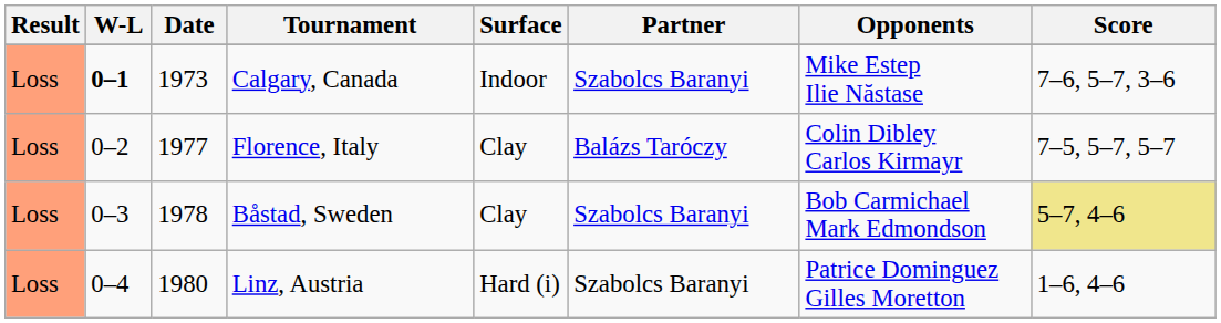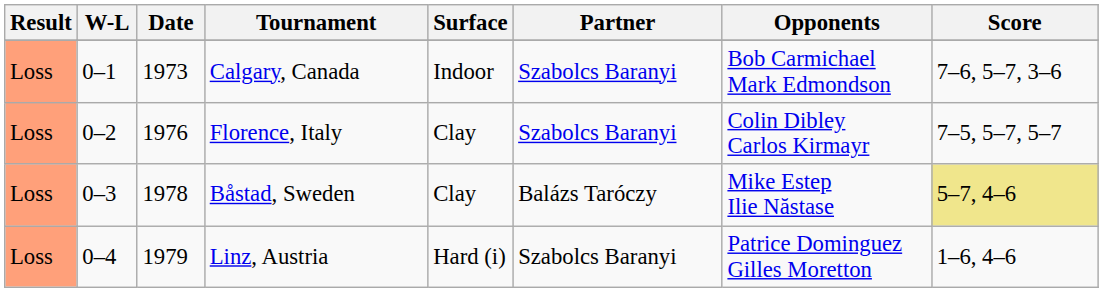 <table class="sortable wikitable">
 <tr>
 <th style="width:40px">Result</th>
 <th style="width:35px" class="unsortable">W-L</th>
 <th style="width:40px">Date</th>
 <th style="width:150px">Tournament</th>
 <th style="width:50px">Surface</th>
 <th style="width:140px">Partner</th>
 <th style="width:140px">Opponents</th>
 <th style="width:110px" class="unsortable">Score</th>
 </tr>
 <tr>
 </tr>
 <tr>
 <td style="background:#ffa07a;">Loss</td>
-<td><strong>0–1</strong></td>
+<td>0–1</td>
 <td>1973</td>
 <td><a href='#'>Calgary</a>, Canada</td>
 <td>Indoor</td>
 <td> <a href='#'>Szabolcs Baranyi</a></td>
-<td> <a href='#'>Mike Estep</a> <br>  <a href='#'>Ilie Năstase</a></td>
+<td> <a href='#'>Bob Carmichael</a> <br>  <a href='#'>Mark Edmondson</a></td>
 <td>7–6, 5–7, 3–6</td>
 </tr>
 <tr>
 <td style="background:#ffa07a;">Loss</td>
 <td>0–2</td>
-<td>1977</td>
+<td>1976</td>
 <td><a href='#'>Florence</a>, Italy</td>
 <td>Clay</td>
-<td> <a href='#'>Balázs Taróczy</a></td>
+<td> <a href='#'>Szabolcs Baranyi</a></td>
 <td> <a href='#'>Colin Dibley</a> <br>  <a href='#'>Carlos Kirmayr</a></td>
 <td>7–5, 5–7, 5–7</td>
 </tr>
 <tr>
 <td style="background:#ffa07a;">Loss</td>
 <td>0–3</td>
 <td>1978</td>
 <td><a href='#'>Båstad</a>, Sweden</td>
 <td>Clay</td>
-<td> <a href='#'>Szabolcs Baranyi</a></td>
-<td> <a href='#'>Bob Carmichael</a> <br>  <a href='#'>Mark Edmondson</a></td>
+<td> Balázs Taróczy</td>
+<td> <a href='#'>Mike Estep</a> <br>  <a href='#'>Ilie Năstase</a></td>
 <td style="background: khaki;">5–7, 4–6</td>
 </tr>
 <tr>
 <td style="background:#ffa07a;">Loss</td>
 <td>0–4</td>
-<td>1980</td>
+<td>1979</td>
 <td><a href='#'>Linz</a>, Austria</td>
 <td>Hard (i)</td>
 <td> Szabolcs Baranyi</td>
 <td> <a href='#'>Patrice Dominguez</a> <br>  <a href='#'>Gilles Moretton</a></td>
 <td>1–6, 4–6</td>
 </tr>
 </table>
